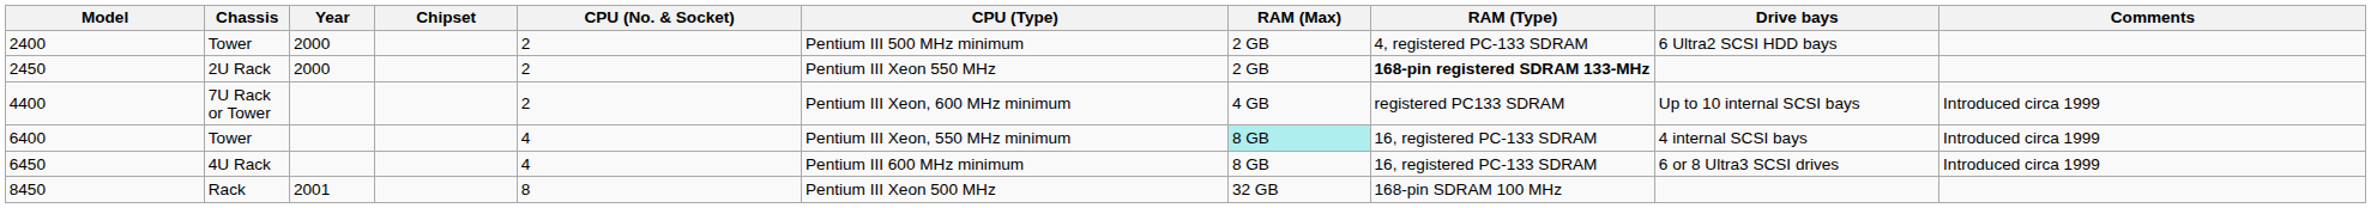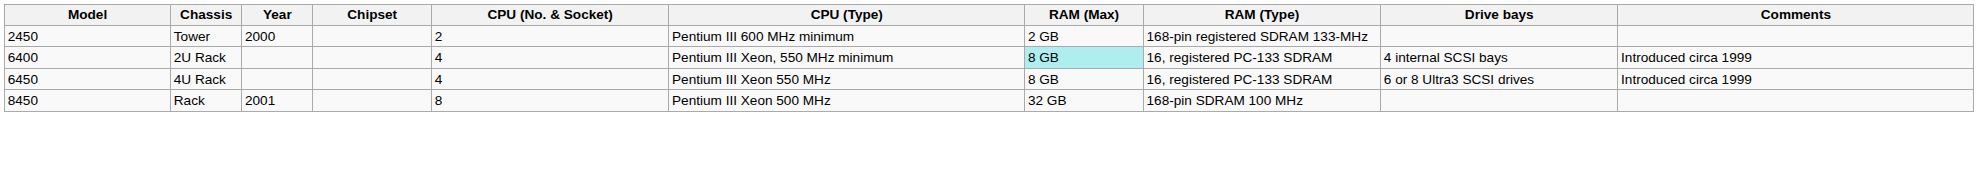 <table class="wikitable collapsible collapsed" style="clear:both; font-size: 85%;">
 <tr>
 <th width="7%">Model</th>
 <th width="3%">Chassis</th>
 <th width="3%">Year</th>
 <th width="5%">Chipset</th>
 <th width="10%">CPU (No. & Socket)</th>
 <th width="15%">CPU (Type)</th>
 <th width="5%">RAM (Max)</th>
 <th width="10%">RAM (Type)</th>
 <th width="10%">Drive bays</th>
 <th width="15%">Comments</th>
 </tr>
 <tr>
-<td>2400</td>
+<td>2450</td>
 <td>Tower</td>
 <td>2000</td>
 <td></td>
 <td>2</td>
-<td>Pentium III 500 MHz minimum</td>
+<td>Pentium III 600 MHz minimum</td>
 <td>2 GB</td>
-<td>4, registered PC-133 SDRAM</td>
-<td>6 Ultra2 SCSI HDD bays</td>
-<td></td>
-</tr>
-<tr>
-<td>2450</td>
-<td>2U Rack</td>
-<td>2000</td>
-<td></td>
-<td>2</td>
-<td>Pentium III Xeon 550 MHz</td>
-<td>2 GB</td>
-<td><strong>168-pin registered SDRAM 133-MHz</strong></td>
+<td>168-pin registered SDRAM 133-MHz</td>
 <td></td>
 <td></td>
 </tr>
 <tr>
-<td>4400</td>
-<td>7U Rack<br>or Tower</td>
-<td></td>
-<td></td>
-<td>2</td>
-<td>Pentium III Xeon, 600 MHz minimum</td>
-<td>4 GB</td>
-<td>registered PC133 SDRAM</td>
-<td>Up to 10 internal SCSI bays</td>
-<td>Introduced circa 1999</td>
-</tr>
-<tr>
 <td>6400</td>
-<td>Tower</td>
+<td>2U Rack</td>
 <td></td>
 <td></td>
 <td>4</td>
 <td>Pentium III Xeon, 550 MHz minimum</td>
 <td style="background: paleturquoise;">8 GB</td>
 <td>16, registered PC-133 SDRAM</td>
 <td>4 internal SCSI bays</td>
 <td>Introduced circa 1999</td>
 </tr>
 <tr>
 <td>6450</td>
 <td>4U Rack</td>
 <td></td>
 <td></td>
 <td>4</td>
-<td>Pentium III 600 MHz minimum</td>
+<td>Pentium III Xeon 550 MHz</td>
 <td>8 GB</td>
 <td>16, registered PC-133 SDRAM</td>
 <td>6 or 8 Ultra3 SCSI drives</td>
 <td>Introduced circa 1999</td>
 </tr>
 <tr>
 <td>8450</td>
 <td>Rack</td>
 <td>2001</td>
 <td></td>
 <td>8</td>
 <td>Pentium III Xeon 500 MHz</td>
 <td>32 GB</td>
 <td>168-pin SDRAM 100 MHz</td>
 <td></td>
 <td></td>
 </tr>
 </table>
